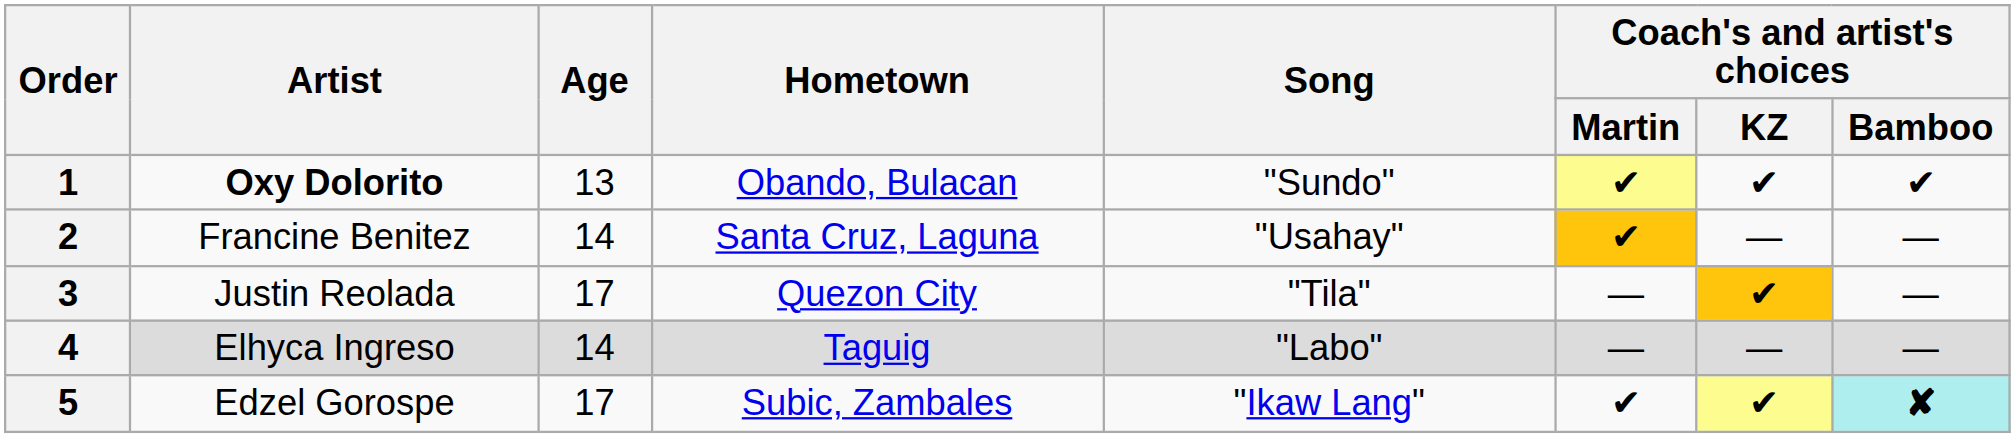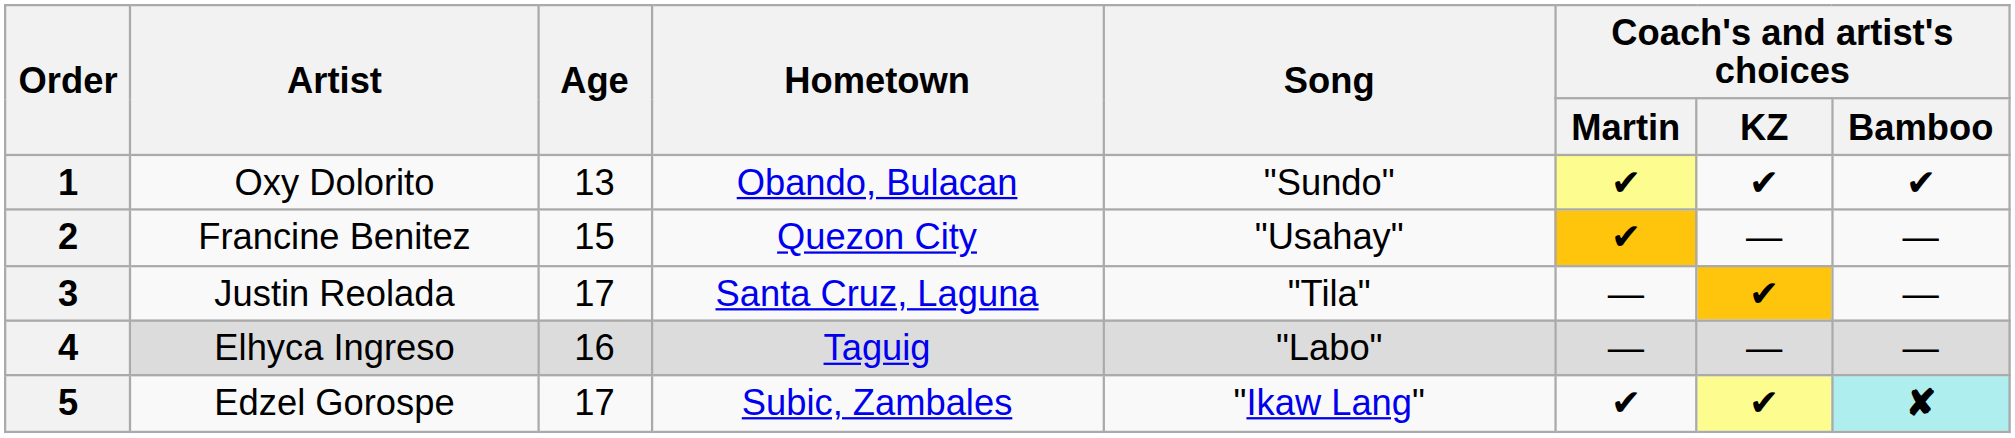 <table class="wikitable" style="text-align:center; line-height:17px; width:100%">
 <tr>
 <th rowspan="2" scope="col" style="width:04%">Order</th>
 <th rowspan="2" scope="col" style="width:18%">Artist</th>
 <th rowspan="2" scope="col" style="width:05%">Age</th>
 <th rowspan="2" scope="col" style="width:20%">Hometown</th>
 <th rowspan="2" scope="col" style="width:20%">Song</th>
 <th colspan="3" scope="col" style="width:24%">Coach's and artist's choices</th>
 </tr>
 <tr>
 <th style="width:06%">Martin</th>
 <th style="width:06%">KZ</th>
 <th style="width:06%">Bamboo</th>
 </tr>
 <tr>
 <th>1</th>
-<td><strong>Oxy Dolorito</strong></td>
+<td>Oxy Dolorito</td>
 <td>13</td>
 <td><a href='#'>Obando, Bulacan</a></td>
 <td>"Sundo"</td>
 <td style="background:#fdfc8f;">✔</td>
 <td>✔</td>
 <td>✔</td>
 </tr>
 <tr>
 <th>2</th>
 <td>Francine Benitez</td>
-<td>14</td>
-<td><a href='#'>Santa Cruz, Laguna</a></td>
+<td>15</td>
+<td><a href='#'>Quezon City</a></td>
 <td>"Usahay"</td>
 <td style="background:#FFC40C;">✔</td>
 <td>—</td>
 <td>—</td>
 </tr>
 <tr>
 <th>3</th>
 <td>Justin Reolada</td>
 <td>17</td>
-<td><a href='#'>Quezon City</a></td>
+<td><a href='#'>Santa Cruz, Laguna</a></td>
 <td>"Tila"</td>
 <td>—</td>
 <td style="background:#FFC40C;">✔</td>
 <td>—</td>
 </tr>
 <tr style="background:#DCDCDC; " |>
 <th>4</th>
 <td>Elhyca Ingreso</td>
-<td>14</td>
+<td>16</td>
 <td><a href='#'>Taguig</a></td>
 <td>"Labo"</td>
 <td>—</td>
 <td>—</td>
 <td>—</td>
 </tr>
 <tr>
 <th>5</th>
 <td>Edzel Gorospe</td>
 <td>17</td>
 <td><a href='#'>Subic, Zambales</a></td>
 <td>"<a href='#'>Ikaw Lang</a>"</td>
 <td>✔</td>
 <td style="background:#fdfc8f;">✔</td>
 <td style="background:#afeeee;"><strong>✘</strong></td>
 </tr>
 </table>
